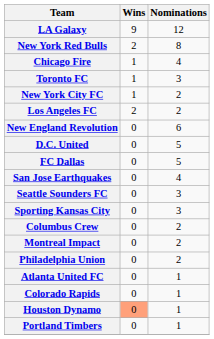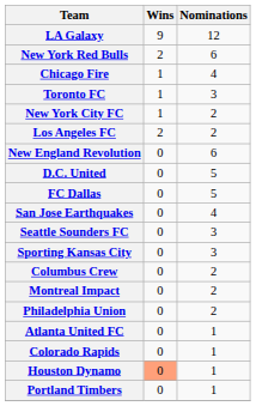 <table class="sortable wikitable plainrowheaders" style="text-align:center">
 <tr>
 <th scope=col>Team</th>
 <th scope=col data-sort-type="number">Wins</th>
 <th scope=col data-sort-type="number">Nominations</th>
 </tr>
 <tr>
 <th scope="row"><a href='#'>LA Galaxy</a></th>
 <td>9</td>
 <td>12</td>
 </tr>
 <tr>
 <th scope="row"><a href='#'>New York Red Bulls</a></th>
 <td>2</td>
-<td>8</td>
+<td>6</td>
 </tr>
 <tr>
 <th scope="row"><a href='#'>Chicago Fire</a></th>
 <td>1</td>
 <td>4</td>
 </tr>
 <tr>
 <th scope="row"><a href='#'>Toronto FC</a></th>
 <td>1</td>
 <td>3</td>
 </tr>
 <tr>
 <th scope="row"><a href='#'>New York City FC</a></th>
 <td>1</td>
 <td>2</td>
 </tr>
 <tr>
 <th scope="row"><a href='#'>Los Angeles FC</a></th>
 <td>2</td>
 <td>2</td>
 </tr>
 <tr>
 <th scope="row"><a href='#'>New England Revolution</a></th>
 <td>0</td>
 <td>6</td>
 </tr>
 <tr>
 <th scope="row"><a href='#'>D.C. United</a></th>
 <td>0</td>
 <td>5</td>
 </tr>
 <tr>
 <th scope="row"><a href='#'>FC Dallas</a></th>
 <td>0</td>
 <td>5</td>
 </tr>
 <tr>
 <th scope="row"><a href='#'>San Jose Earthquakes</a></th>
 <td>0</td>
 <td>4</td>
 </tr>
 <tr>
 <th scope="row"><a href='#'>Seattle Sounders FC</a></th>
 <td>0</td>
 <td>3</td>
 </tr>
 <tr>
 <th scope="row"><a href='#'>Sporting Kansas City</a></th>
 <td>0</td>
 <td>3</td>
 </tr>
 <tr>
 <th scope="row"><a href='#'>Columbus Crew</a></th>
 <td>0</td>
 <td>2</td>
 </tr>
 <tr>
 <th scope="row"><a href='#'>Montreal Impact</a></th>
 <td>0</td>
 <td>2</td>
 </tr>
 <tr>
 <th scope="row"><a href='#'>Philadelphia Union</a></th>
 <td>0</td>
 <td>2</td>
 </tr>
 <tr>
 <th scope="row"><a href='#'>Atlanta United FC</a></th>
 <td>0</td>
 <td>1</td>
 </tr>
 <tr>
 <th scope="row"><a href='#'>Colorado Rapids</a></th>
 <td>0</td>
 <td>1</td>
 </tr>
 <tr>
 <th scope="row"><a href='#'>Houston Dynamo</a></th>
 <td style="background: lightsalmon;">0</td>
 <td>1</td>
 </tr>
 <tr>
 <th scope="row"><a href='#'>Portland Timbers</a></th>
 <td>0</td>
 <td>1</td>
 </tr>
 <tr>
 </tr>
 </table>
